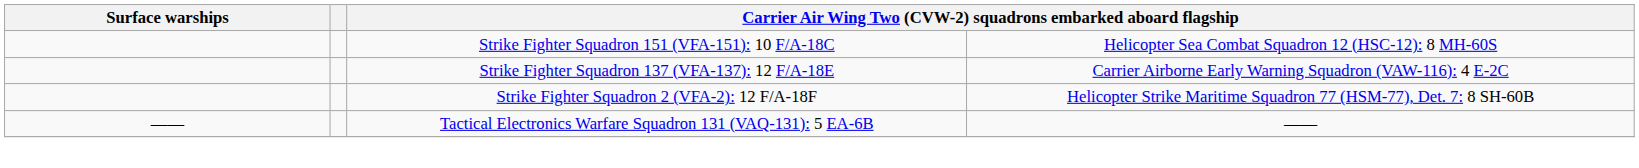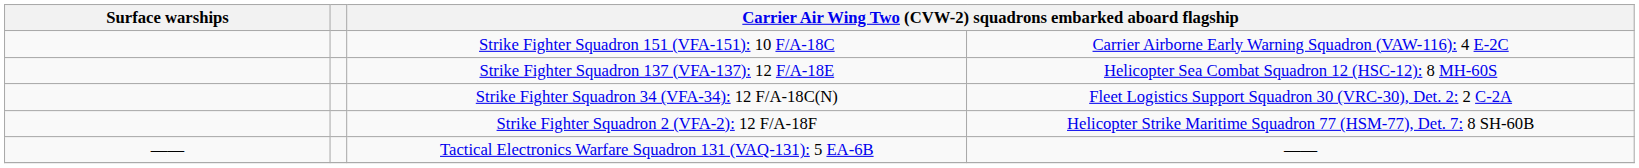 <table class="wikitable" style="text-align:center" width=99%>
 <tr>
 <th colspan="1" width="20%" align="center">Surface warships</th>
 <th colspan="1" width="1%" align="center"></th>
 <th colspan="2" align="center"><a href='#'>Carrier Air Wing Two</a> (CVW-2) squadrons embarked aboard flagship </th>
 </tr>
 <tr>
 <td></td>
 <td></td>
 <td><a href='#'>Strike Fighter Squadron 151 (VFA-151):</a> 10 <a href='#'>F/A-18C</a></td>
+<td><a href='#'>Carrier Airborne Early Warning Squadron (VAW-116):</a> 4 <a href='#'>E-2C</a></td>
+</tr>
+<tr>
+<td></td>
+<td></td>
+<td><a href='#'>Strike Fighter Squadron 137 (VFA-137):</a> 12 <a href='#'>F/A-18E</a></td>
 <td><a href='#'>Helicopter Sea Combat Squadron 12 (HSC-12):</a> 8 <a href='#'>MH-60S</a></td>
 </tr>
 <tr>
 <td></td>
 <td></td>
-<td><a href='#'>Strike Fighter Squadron 137 (VFA-137):</a> 12 <a href='#'>F/A-18E</a></td>
-<td><a href='#'>Carrier Airborne Early Warning Squadron (VAW-116):</a> 4 <a href='#'>E-2C</a></td>
+<td><a href='#'>Strike Fighter Squadron 34 (VFA-34):</a> 12 F/A-18C(N)</td>
+<td><a href='#'>Fleet Logistics Support Squadron 30 (VRC-30), Det. 2:</a> 2 <a href='#'>C-2A</a></td>
 </tr>
 <tr>
 <td></td>
 <td></td>
 <td><a href='#'>Strike Fighter Squadron 2 (VFA-2):</a> 12 F/A-18F</td>
 <td><a href='#'>Helicopter Strike Maritime Squadron 77 (HSM-77), Det. 7:</a> 8 SH-60B</td>
 </tr>
 <tr>
 <td>——</td>
 <td></td>
 <td><a href='#'>Tactical Electronics Warfare Squadron 131 (VAQ-131):</a> 5 <a href='#'>EA-6B</a></td>
 <td>——</td>
 </tr>
 <tr>
 </tr>
 </table>
